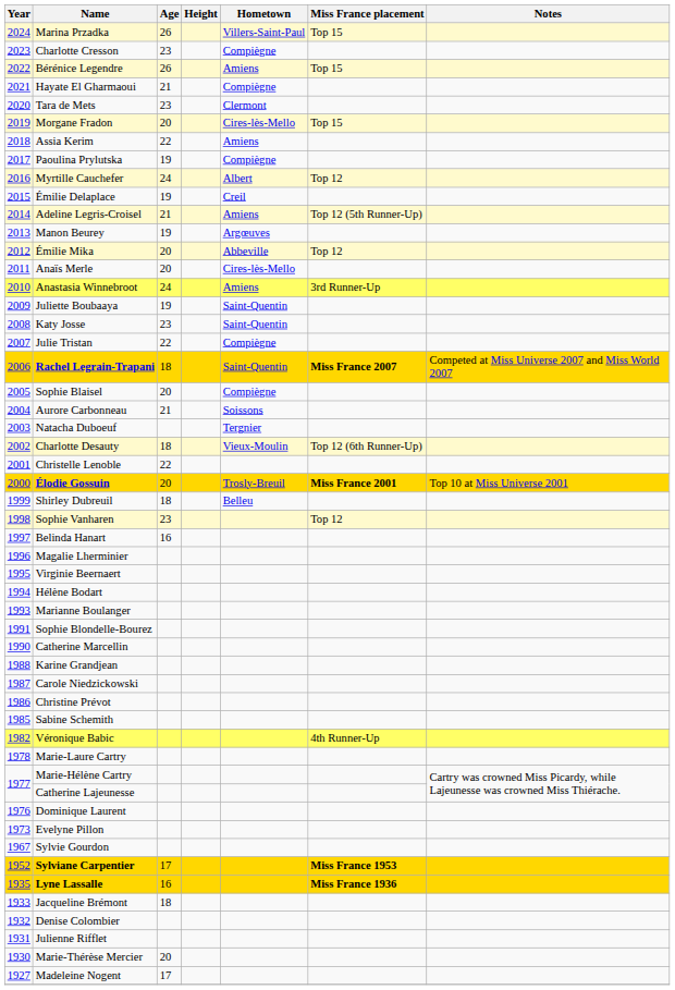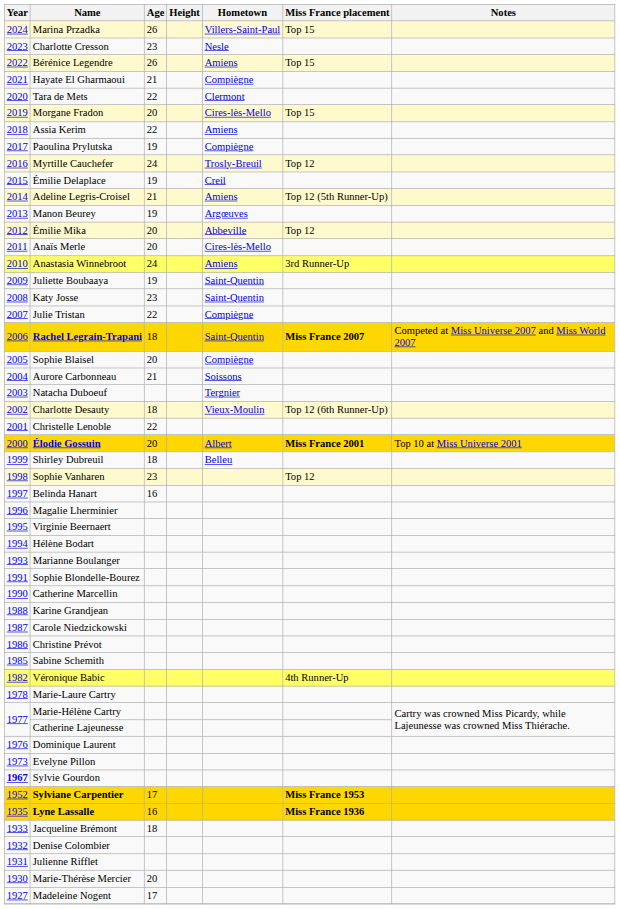 <table class="wikitable sortable">
 <tr>
 <th>Year</th>
 <th>Name</th>
 <th>Age</th>
 <th>Height</th>
 <th>Hometown</th>
 <th>Miss France placement</th>
 <th width=330>Notes</th>
 </tr>
 <tr bgcolor=#FFFACD>
 <td><a href='#'>2024</a></td>
 <td>Marina Przadka</td>
 <td>26</td>
 <td></td>
 <td><a href='#'>Villers-Saint-Paul</a></td>
 <td>Top 15</td>
 <td></td>
 </tr>
 <tr>
 <td><a href='#'>2023</a></td>
 <td>Charlotte Cresson</td>
 <td>23</td>
 <td></td>
-<td><a href='#'>Compiègne</a></td>
+<td><a href='#'>Nesle</a></td>
 <td></td>
 <td></td>
 </tr>
 <tr bgcolor=#FFFACD>
 <td><a href='#'>2022</a></td>
 <td>Bérénice Legendre</td>
 <td>26</td>
 <td></td>
 <td><a href='#'>Amiens</a></td>
 <td>Top 15</td>
 <td></td>
 </tr>
 <tr>
 <td><a href='#'>2021</a></td>
 <td>Hayate El Gharmaoui</td>
 <td>21</td>
 <td></td>
 <td><a href='#'>Compiègne</a></td>
 <td></td>
 <td></td>
 </tr>
 <tr>
 <td><a href='#'>2020</a></td>
 <td>Tara de Mets</td>
-<td>23</td>
+<td>22</td>
 <td></td>
 <td><a href='#'>Clermont</a></td>
 <td></td>
 <td></td>
 </tr>
 <tr bgcolor=#FFFACD>
 <td><a href='#'>2019</a></td>
 <td>Morgane Fradon</td>
 <td>20</td>
 <td></td>
 <td><a href='#'>Cires-lès-Mello</a></td>
 <td>Top 15</td>
 <td></td>
 </tr>
 <tr>
 <td><a href='#'>2018</a></td>
 <td>Assia Kerim</td>
 <td>22</td>
 <td></td>
 <td><a href='#'>Amiens</a></td>
 <td></td>
 <td></td>
 </tr>
 <tr>
 <td><a href='#'>2017</a></td>
 <td>Paoulina Prylutska</td>
 <td>19</td>
 <td></td>
 <td><a href='#'>Compiègne</a></td>
 <td></td>
 <td></td>
 </tr>
 <tr bgcolor=#FFFACD>
 <td><a href='#'>2016</a></td>
 <td>Myrtille Cauchefer</td>
 <td>24</td>
 <td></td>
-<td><a href='#'>Albert</a></td>
+<td><a href='#'>Trosly-Breuil</a></td>
 <td>Top 12</td>
 <td></td>
 </tr>
 <tr>
 <td><a href='#'>2015</a></td>
 <td>Émilie Delaplace</td>
 <td>19</td>
 <td></td>
 <td><a href='#'>Creil</a></td>
 <td></td>
 <td></td>
 </tr>
 <tr bgcolor=#FFFACD>
 <td><a href='#'>2014</a></td>
 <td>Adeline Legris-Croisel</td>
 <td>21</td>
 <td></td>
 <td><a href='#'>Amiens</a></td>
 <td>Top 12 (5th Runner-Up)</td>
 <td></td>
 </tr>
 <tr>
 <td><a href='#'>2013</a></td>
 <td>Manon Beurey</td>
 <td>19</td>
 <td></td>
 <td><a href='#'>Argœuves</a></td>
 <td></td>
 <td></td>
 </tr>
 <tr bgcolor=#FFFACD>
 <td><a href='#'>2012</a></td>
 <td>Émilie Mika</td>
 <td>20</td>
 <td></td>
 <td><a href='#'>Abbeville</a></td>
 <td>Top 12</td>
 <td></td>
 </tr>
 <tr>
 <td><a href='#'>2011</a></td>
 <td>Anaïs Merle</td>
 <td>20</td>
 <td></td>
 <td><a href='#'>Cires-lès-Mello</a></td>
 <td></td>
 <td></td>
 </tr>
 <tr bgcolor=#FFFF66>
 <td><a href='#'>2010</a></td>
 <td>Anastasia Winnebroot</td>
 <td>24</td>
 <td></td>
 <td><a href='#'>Amiens</a></td>
 <td>3rd Runner-Up</td>
 <td></td>
 </tr>
 <tr>
 <td><a href='#'>2009</a></td>
 <td>Juliette Boubaaya</td>
 <td>19</td>
 <td></td>
 <td><a href='#'>Saint-Quentin</a></td>
 <td></td>
 <td></td>
 </tr>
 <tr>
 <td><a href='#'>2008</a></td>
 <td>Katy Josse</td>
 <td>23</td>
 <td></td>
 <td><a href='#'>Saint-Quentin</a></td>
 <td></td>
 <td></td>
 </tr>
 <tr>
 <td><a href='#'>2007</a></td>
 <td>Julie Tristan</td>
 <td>22</td>
 <td></td>
 <td><a href='#'>Compiègne</a></td>
 <td></td>
 <td></td>
 </tr>
 <tr bgcolor=gold>
 <td><a href='#'>2006</a></td>
 <td><strong><a href='#'>Rachel Legrain-Trapani</a></strong></td>
 <td>18</td>
 <td></td>
 <td><a href='#'>Saint-Quentin</a></td>
 <td><strong>Miss France 2007</strong></td>
 <td>Competed at <a href='#'>Miss Universe 2007</a> and <a href='#'>Miss World 2007</a></td>
 </tr>
 <tr>
 <td><a href='#'>2005</a></td>
 <td>Sophie Blaisel</td>
 <td>20</td>
 <td></td>
 <td><a href='#'>Compiègne</a></td>
 <td></td>
 <td></td>
 </tr>
 <tr>
 <td><a href='#'>2004</a></td>
 <td>Aurore Carbonneau</td>
 <td>21</td>
 <td></td>
 <td><a href='#'>Soissons</a></td>
 <td></td>
 <td></td>
 </tr>
 <tr>
 <td><a href='#'>2003</a></td>
 <td>Natacha Duboeuf</td>
 <td></td>
 <td></td>
 <td><a href='#'>Tergnier</a></td>
 <td></td>
 <td></td>
 </tr>
 <tr bgcolor=#FFFACD>
 <td><a href='#'>2002</a></td>
 <td>Charlotte Desauty</td>
 <td>18</td>
 <td></td>
 <td><a href='#'>Vieux-Moulin</a></td>
 <td>Top 12 (6th Runner-Up)</td>
 <td></td>
 </tr>
 <tr>
 <td><a href='#'>2001</a></td>
 <td>Christelle Lenoble</td>
 <td>22</td>
 <td></td>
 <td></td>
 <td></td>
 <td></td>
 </tr>
 <tr bgcolor=gold>
 <td><a href='#'>2000</a></td>
 <td><strong><a href='#'>Élodie Gossuin</a></strong></td>
 <td>20</td>
 <td></td>
-<td><a href='#'>Trosly-Breuil</a></td>
+<td><a href='#'>Albert</a></td>
 <td><strong>Miss France 2001</strong></td>
 <td>Top 10 at <a href='#'>Miss Universe 2001</a></td>
 </tr>
 <tr>
 <td><a href='#'>1999</a></td>
 <td>Shirley Dubreuil</td>
 <td>18</td>
 <td></td>
 <td><a href='#'>Belleu</a></td>
 <td></td>
 <td></td>
 </tr>
 <tr bgcolor=#FFFACD>
 <td><a href='#'>1998</a></td>
 <td>Sophie Vanharen</td>
 <td>23</td>
 <td></td>
 <td></td>
 <td>Top 12</td>
 <td></td>
 </tr>
 <tr>
 <td><a href='#'>1997</a></td>
 <td>Belinda Hanart</td>
 <td>16</td>
 <td></td>
 <td></td>
 <td></td>
 <td></td>
 </tr>
 <tr>
 <td><a href='#'>1996</a></td>
 <td>Magalie Lherminier</td>
 <td></td>
 <td></td>
 <td></td>
 <td></td>
 <td></td>
 </tr>
 <tr>
 <td><a href='#'>1995</a></td>
 <td>Virginie Beernaert</td>
 <td></td>
 <td></td>
 <td></td>
 <td></td>
 <td></td>
 </tr>
 <tr>
 <td><a href='#'>1994</a></td>
 <td>Hélène Bodart</td>
 <td></td>
 <td></td>
 <td></td>
 <td></td>
 <td></td>
 </tr>
 <tr>
 <td><a href='#'>1993</a></td>
 <td>Marianne Boulanger</td>
 <td></td>
 <td></td>
 <td></td>
 <td></td>
 <td></td>
 </tr>
 <tr>
 <td><a href='#'>1991</a></td>
 <td>Sophie Blondelle-Bourez</td>
 <td></td>
 <td></td>
 <td></td>
 <td></td>
 <td></td>
 </tr>
 <tr>
 <td><a href='#'>1990</a></td>
 <td>Catherine Marcellin</td>
 <td></td>
 <td></td>
 <td></td>
 <td></td>
 <td></td>
 </tr>
 <tr>
 <td><a href='#'>1988</a></td>
 <td>Karine Grandjean</td>
 <td></td>
 <td></td>
 <td></td>
 <td></td>
 <td></td>
 </tr>
 <tr>
 <td><a href='#'>1987</a></td>
 <td>Carole Niedzickowski</td>
 <td></td>
 <td></td>
 <td></td>
 <td></td>
 <td></td>
 </tr>
 <tr>
 <td><a href='#'>1986</a></td>
 <td>Christine Prévot</td>
 <td></td>
 <td></td>
 <td></td>
 <td></td>
 <td></td>
 </tr>
 <tr>
 <td><a href='#'>1985</a></td>
 <td>Sabine Schemith</td>
 <td></td>
 <td></td>
 <td></td>
 <td></td>
 <td></td>
 </tr>
 <tr bgcolor=#FFFF66>
 <td><a href='#'>1982</a></td>
 <td>Véronique Babic</td>
 <td></td>
 <td></td>
 <td></td>
 <td>4th Runner-Up</td>
 <td></td>
 </tr>
 <tr>
 <td><a href='#'>1978</a></td>
 <td>Marie-Laure Cartry</td>
 <td></td>
 <td></td>
 <td></td>
 <td></td>
 <td></td>
 </tr>
 <tr>
 <td rowspan=2><a href='#'>1977</a></td>
 <td>Marie-Hélène Cartry</td>
 <td></td>
 <td></td>
 <td></td>
 <td></td>
 <td rowspan=2>Cartry was crowned Miss Picardy, while Lajeunesse was crowned Miss Thiérache.</td>
 </tr>
 <tr>
 <td>Catherine Lajeunesse</td>
 <td></td>
 <td></td>
 <td></td>
 <td></td>
 </tr>
 <tr>
 <td><a href='#'>1976</a></td>
 <td>Dominique Laurent</td>
 <td></td>
 <td></td>
 <td></td>
 <td></td>
 <td></td>
 </tr>
 <tr>
 <td><a href='#'>1973</a></td>
 <td>Evelyne Pillon</td>
 <td></td>
 <td></td>
 <td></td>
 <td></td>
 <td></td>
 </tr>
 <tr>
-<td><a href='#'>1967</a></td>
+<td><strong><a href='#'>1967</a></strong></td>
 <td>Sylvie Gourdon</td>
 <td></td>
 <td></td>
 <td></td>
 <td></td>
 <td></td>
 </tr>
 <tr bgcolor=gold>
 <td><a href='#'>1952</a></td>
 <td><strong>Sylviane Carpentier</strong></td>
 <td>17</td>
 <td></td>
 <td></td>
 <td><strong>Miss France 1953</strong></td>
 <td></td>
 </tr>
 <tr bgcolor=gold>
 <td><a href='#'>1935</a></td>
 <td><strong>Lyne Lassalle</strong></td>
 <td>16</td>
 <td></td>
 <td></td>
 <td><strong>Miss France 1936</strong></td>
 <td></td>
 </tr>
 <tr>
 <td><a href='#'>1933</a></td>
 <td>Jacqueline Brémont</td>
 <td>18</td>
 <td></td>
 <td></td>
 <td></td>
 <td></td>
 </tr>
 <tr>
 <td><a href='#'>1932</a></td>
 <td>Denise Colombier</td>
 <td></td>
 <td></td>
 <td></td>
 <td></td>
 <td></td>
 </tr>
 <tr>
 <td><a href='#'>1931</a></td>
 <td>Julienne Rifflet</td>
 <td></td>
 <td></td>
 <td></td>
 <td></td>
 <td></td>
 </tr>
 <tr>
 <td><a href='#'>1930</a></td>
 <td>Marie-Thérèse Mercier</td>
 <td>20</td>
 <td></td>
 <td></td>
 <td></td>
 <td></td>
 </tr>
 <tr>
 <td><a href='#'>1927</a></td>
 <td>Madeleine Nogent</td>
 <td>17</td>
 <td></td>
 <td></td>
 <td></td>
 <td></td>
 </tr>
 <tr>
 </tr>
 </table>
